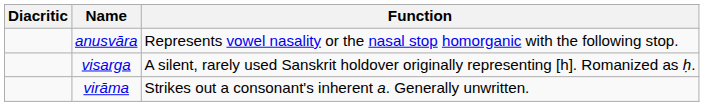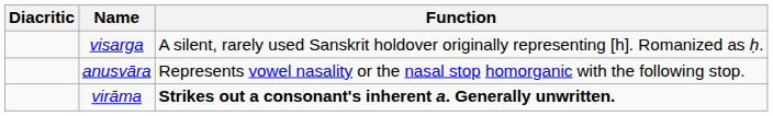 <table class="wikitable" style="text-align:center">
 <tr>
 <th>Diacritic</th>
 <th>Name</th>
 <th>Function</th>
 </tr>
 <tr>
 <td></td>
+<td><em><a href='#'>visarga</a></em></td>
+<td style="text-align:left">A silent, rarely used Sanskrit holdover originally representing [h]. Romanized as <em>ḥ</em>.</td>
+</tr>
+<tr>
+<td></td>
 <td><em><a href='#'>anusvāra</a></em></td>
 <td style="text-align:left">Represents <a href='#'>vowel nasality</a> or the <a href='#'>nasal stop</a> <a href='#'>homorganic</a> with the following stop.</td>
 </tr>
 <tr>
 <td></td>
-<td><em><a href='#'>visarga</a></em></td>
-<td style="text-align:left">A silent, rarely used Sanskrit holdover originally representing [h]. Romanized as <em>ḥ</em>.</td>
-</tr>
-<tr>
-<td></td>
 <td><em><a href='#'>virāma</a></em></td>
-<td style="text-align:left">Strikes out a consonant's inherent <em>a</em>. Generally unwritten.</td>
+<td style="text-align:left"><strong>Strikes out a consonant's inherent <em>a</em>. Generally unwritten.</strong></td>
 </tr>
 </table>
